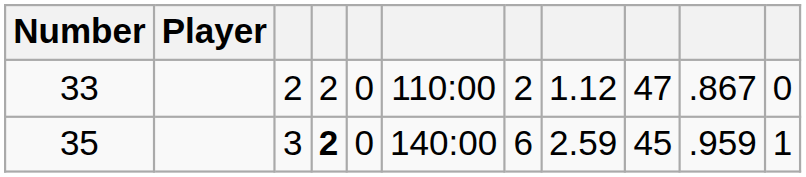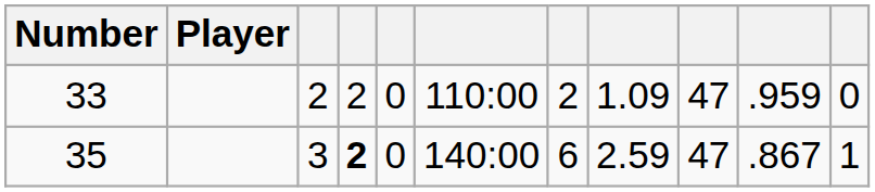 <table class="wikitable sortable" style="text-align:center; padding:4px; border-spacing=0;">
 <tr>
 <th>Number</th>
 <th>Player</th>
 <th></th>
 <th></th>
 <th></th>
 <th></th>
 <th></th>
 <th></th>
 <th></th>
 <th></th>
 <th></th>
 </tr>
 <tr>
 <td>33</td>
 <td align=left></td>
 <td>2</td>
 <td>2</td>
 <td>0</td>
 <td>110:00</td>
 <td>2</td>
-<td>1.12</td>
+<td>1.09</td>
 <td>47</td>
-<td>.867</td>
+<td>.959</td>
 <td>0</td>
 </tr>
 <tr>
 <td>35</td>
 <td align=left></td>
 <td>3</td>
 <td><strong>2</strong></td>
 <td>0</td>
 <td>140:00</td>
 <td>6</td>
 <td>2.59</td>
-<td>45</td>
-<td>.959</td>
+<td>47</td>
+<td>.867</td>
 <td>1</td>
 </tr>
 </table>
